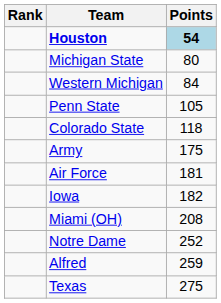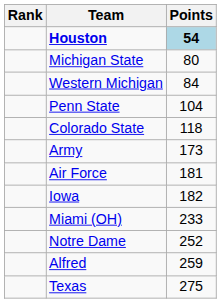 <table class="wikitable sortable" style="text-align:center">
 <tr>
 <th>Rank</th>
 <th>Team</th>
 <th>Points</th>
 </tr>
 <tr>
 <td></td>
 <td align=left><strong><a href='#'>Houston</a></strong></td>
 <td style="background: lightblue;"><strong>54</strong></td>
 </tr>
 <tr>
 <td></td>
 <td align=left><a href='#'>Michigan State</a></td>
 <td>80</td>
 </tr>
 <tr>
 <td></td>
 <td align=left><a href='#'>Western Michigan</a></td>
 <td>84</td>
 </tr>
 <tr>
 <td></td>
 <td align=left><a href='#'>Penn State</a></td>
-<td>105</td>
+<td>104</td>
 </tr>
 <tr>
 <td></td>
 <td align=left><a href='#'>Colorado State</a></td>
 <td>118</td>
 </tr>
 <tr>
 <td></td>
 <td align=left><a href='#'>Army</a></td>
-<td>175</td>
+<td>173</td>
 </tr>
 <tr>
 <td></td>
 <td align=left><a href='#'>Air Force</a></td>
 <td>181</td>
 </tr>
 <tr>
 <td></td>
 <td align=left><a href='#'>Iowa</a></td>
 <td>182</td>
 </tr>
 <tr>
 <td></td>
 <td align=left><a href='#'>Miami (OH)</a></td>
-<td>208</td>
+<td>233</td>
 </tr>
 <tr>
 <td></td>
 <td align=left><a href='#'>Notre Dame</a></td>
 <td>252</td>
 </tr>
 <tr>
 <td></td>
 <td align=left><a href='#'>Alfred</a></td>
 <td>259</td>
 </tr>
 <tr>
 <td></td>
 <td align=left><a href='#'>Texas</a></td>
 <td>275</td>
 </tr>
 </table>
